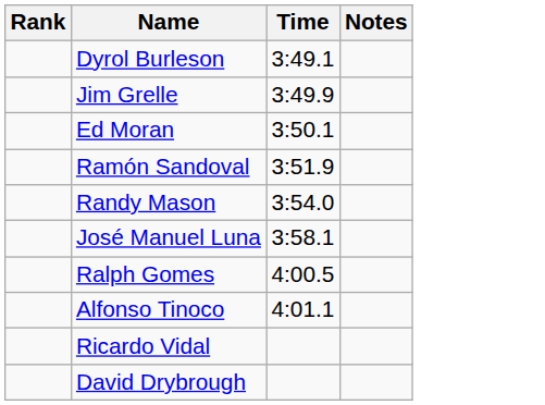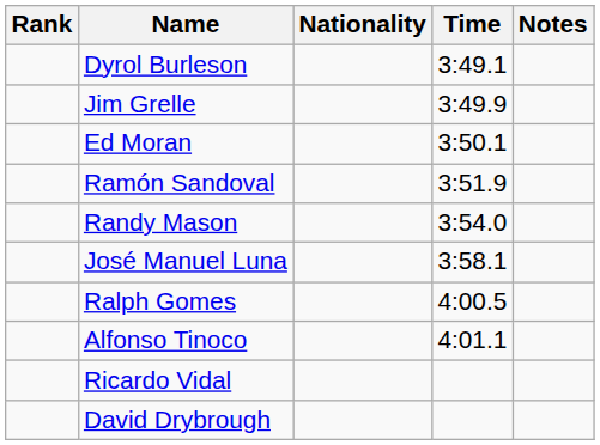 <table class="wikitable sortable" style="text-align:center">
 <tr>
 <th>Rank</th>
 <th>Name</th>
+<th>Nationality</th>
 <th>Time</th>
 <th>Notes</th>
 </tr>
 <tr>
 <td></td>
 <td align=left><a href='#'>Dyrol Burleson</a></td>
+<td align=left></td>
 <td>3:49.1</td>
 <td></td>
 </tr>
 <tr>
 <td></td>
 <td align=left><a href='#'>Jim Grelle</a></td>
+<td align=left></td>
 <td>3:49.9</td>
 <td></td>
 </tr>
 <tr>
 <td></td>
 <td align=left><a href='#'>Ed Moran</a></td>
+<td align=left></td>
 <td>3:50.1</td>
 <td></td>
 </tr>
 <tr>
 <td></td>
 <td align=left><a href='#'>Ramón Sandoval</a></td>
+<td align=left></td>
 <td>3:51.9</td>
 <td></td>
 </tr>
 <tr>
 <td></td>
 <td align=left><a href='#'>Randy Mason</a></td>
+<td align=left></td>
 <td>3:54.0</td>
 <td></td>
 </tr>
 <tr>
 <td></td>
 <td align=left><a href='#'>José Manuel Luna</a></td>
+<td align=left></td>
 <td>3:58.1</td>
 <td></td>
 </tr>
 <tr>
 <td></td>
 <td align=left><a href='#'>Ralph Gomes</a></td>
+<td align=left></td>
 <td>4:00.5</td>
 <td></td>
 </tr>
 <tr>
 <td></td>
 <td align=left><a href='#'>Alfonso Tinoco</a></td>
+<td align=left></td>
 <td>4:01.1</td>
 <td></td>
 </tr>
 <tr>
 <td></td>
 <td align=left><a href='#'>Ricardo Vidal</a></td>
+<td align=left></td>
 <td></td>
 <td></td>
 </tr>
 <tr>
 <td></td>
 <td align=left><a href='#'>David Drybrough</a></td>
+<td align=left></td>
 <td></td>
 <td></td>
 </tr>
 </table>
